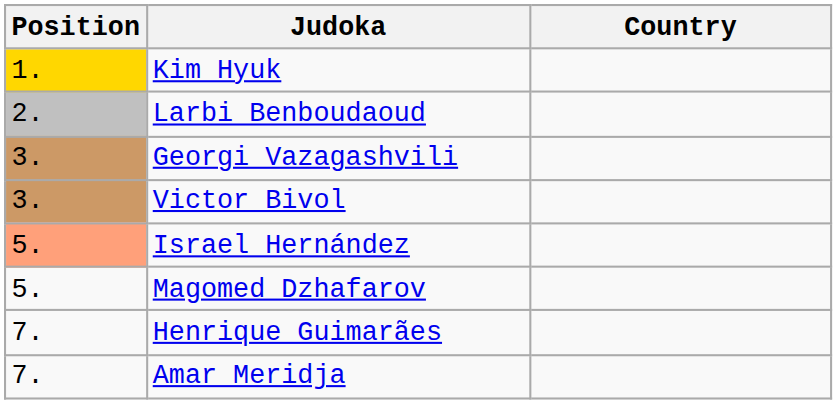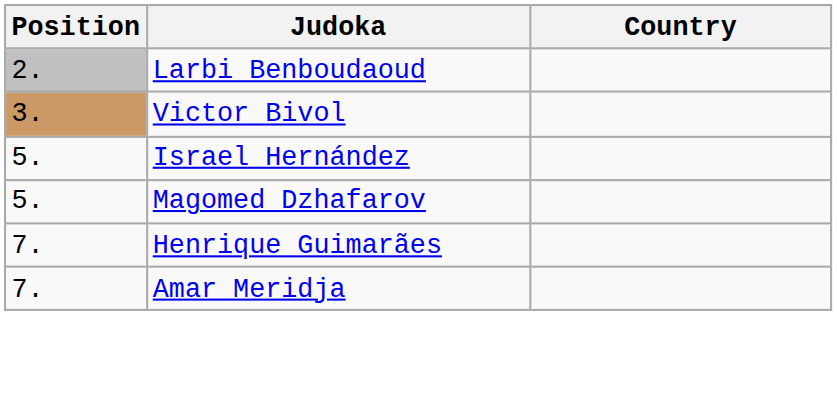 <table class=wikitable>
 <tr>
 <th>Position</th>
 <th width=180>Judoka</th>
 <th width=140>Country</th>
-</tr>
-<tr>
-<td bgcolor=gold>1.</td>
-<td><a href='#'>Kim Hyuk</a></td>
-<td></td>
 </tr>
 <tr>
 <td bgcolor=silver>2.</td>
 <td><a href='#'>Larbi Benboudaoud</a></td>
 <td></td>
 </tr>
 <tr>
 <td bgcolor=CC9966>3.</td>
-<td><a href='#'>Georgi Vazagashvili</a></td>
-<td></td>
-</tr>
-<tr>
-<td bgcolor=CC9966>3.</td>
 <td><a href='#'>Victor Bivol</a></td>
 <td></td>
 </tr>
 <tr>
-<td style="background: lightsalmon;">5.</td>
+<td>5.</td>
 <td><a href='#'>Israel Hernández</a></td>
 <td></td>
 </tr>
 <tr>
 <td>5.</td>
 <td><a href='#'>Magomed Dzhafarov</a></td>
 <td></td>
 </tr>
 <tr>
 <td>7.</td>
 <td><a href='#'>Henrique Guimarães</a></td>
 <td></td>
 </tr>
 <tr>
 <td>7.</td>
 <td><a href='#'>Amar Meridja</a></td>
 <td></td>
 </tr>
 </table>
